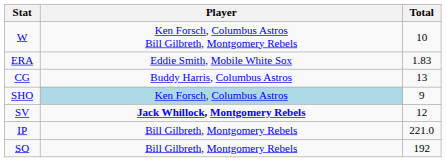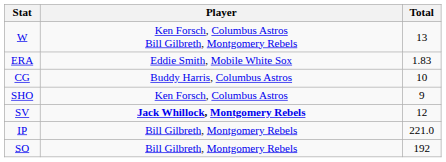 <table class="wikitable" width="40%" style="text-align:center;">
 <tr>
 <th width="5%">Stat</th>
 <th width="60%">Player</th>
 <th width="5%">Total</th>
 </tr>
 <tr>
 <td><a href='#'>W</a></td>
 <td><a href='#'>Ken Forsch</a>, <a href='#'>Columbus Astros</a> <br> <a href='#'>Bill Gilbreth</a>, <a href='#'>Montgomery Rebels</a></td>
-<td>10</td>
+<td>13</td>
 </tr>
 <tr>
 <td><a href='#'>ERA</a></td>
 <td><a href='#'>Eddie Smith</a>, <a href='#'>Mobile White Sox</a></td>
 <td>1.83</td>
 </tr>
 <tr>
 <td><a href='#'>CG</a></td>
 <td><a href='#'>Buddy Harris</a>, <a href='#'>Columbus Astros</a></td>
-<td>13</td>
+<td>10</td>
 </tr>
 <tr>
 <td><a href='#'>SHO</a></td>
-<td style="background: lightblue;"><a href='#'>Ken Forsch</a>, <a href='#'>Columbus Astros</a></td>
+<td><a href='#'>Ken Forsch</a>, <a href='#'>Columbus Astros</a></td>
 <td>9</td>
 </tr>
 <tr>
 <td><a href='#'>SV</a></td>
 <td><strong><a href='#'>Jack Whillock</a>, <a href='#'>Montgomery Rebels</a></strong></td>
 <td>12</td>
 </tr>
 <tr>
 <td><a href='#'>IP</a></td>
 <td><a href='#'>Bill Gilbreth</a>, <a href='#'>Montgomery Rebels</a></td>
 <td>221.0</td>
 </tr>
 <tr>
 <td><a href='#'>SO</a></td>
 <td><a href='#'>Bill Gilbreth</a>, <a href='#'>Montgomery Rebels</a></td>
 <td>192</td>
 </tr>
 </table>
